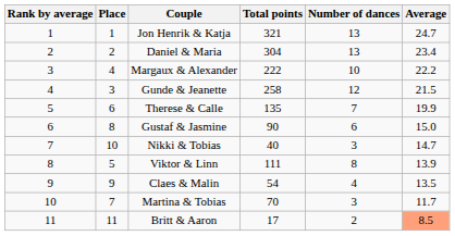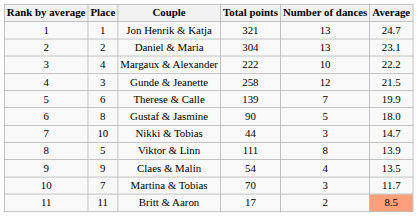 <table class="wikitable sortable" style="text-align:center;">
 <tr>
 <th>Rank by average</th>
 <th>Place</th>
 <th>Couple</th>
 <th>Total points</th>
 <th>Number of dances</th>
 <th>Average</th>
 </tr>
 <tr>
 <td>1</td>
 <td>1</td>
 <td>Jon Henrik & Katja</td>
 <td>321</td>
 <td>13</td>
 <td>24.7</td>
 </tr>
 <tr>
 <td>2</td>
 <td>2</td>
 <td>Daniel & Maria</td>
 <td>304</td>
 <td>13</td>
-<td>23.4</td>
+<td>23.1</td>
 </tr>
 <tr>
 <td>3</td>
 <td>4</td>
 <td>Margaux & Alexander</td>
 <td>222</td>
 <td>10</td>
 <td>22.2</td>
 </tr>
 <tr>
 <td>4</td>
 <td>3</td>
 <td>Gunde & Jeanette</td>
 <td>258</td>
 <td>12</td>
 <td>21.5</td>
 </tr>
 <tr>
 <td>5</td>
 <td>6</td>
 <td>Therese & Calle</td>
-<td>135</td>
+<td>139</td>
 <td>7</td>
 <td>19.9</td>
 </tr>
 <tr>
 <td>6</td>
 <td>8</td>
 <td>Gustaf & Jasmine</td>
 <td>90</td>
-<td>6</td>
-<td>15.0</td>
+<td>5</td>
+<td>18.0</td>
 </tr>
 <tr>
 <td>7</td>
 <td>10</td>
 <td>Nikki & Tobias</td>
-<td>40</td>
+<td>44</td>
 <td>3</td>
 <td>14.7</td>
 </tr>
 <tr>
 <td>8</td>
 <td>5</td>
 <td>Viktor & Linn</td>
 <td>111</td>
 <td>8</td>
 <td>13.9</td>
 </tr>
 <tr>
 <td>9</td>
 <td>9</td>
 <td>Claes & Malin</td>
 <td>54</td>
 <td>4</td>
 <td>13.5</td>
 </tr>
 <tr>
 <td>10</td>
 <td>7</td>
 <td>Martina & Tobias</td>
 <td>70</td>
 <td>3</td>
 <td>11.7</td>
 </tr>
 <tr>
 <td>11</td>
 <td>11</td>
 <td>Britt & Aaron</td>
 <td>17</td>
 <td>2</td>
 <td style="background: lightsalmon;">8.5</td>
 </tr>
 </table>
